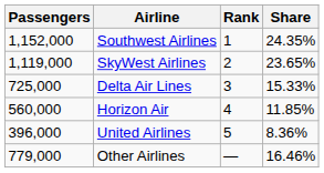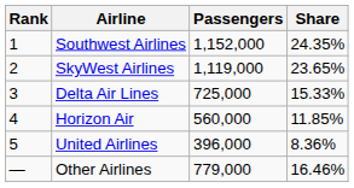 <table class="wikitable sortable" style="font-size: 95%">
 <tr>
+<th>Rank</th>
+<th>Airline</th>
 <th>Passengers</th>
-<th>Airline</th>
-<th>Rank</th>
 <th>Share</th>
 </tr>
 <tr>
+<td>1</td>
+<td><a href='#'>Southwest Airlines</a></td>
 <td>1,152,000</td>
-<td><a href='#'>Southwest Airlines</a></td>
-<td>1</td>
 <td>24.35%</td>
 </tr>
 <tr>
+<td>2</td>
+<td><a href='#'>SkyWest Airlines</a></td>
 <td>1,119,000</td>
-<td><a href='#'>SkyWest Airlines</a></td>
-<td>2</td>
 <td>23.65%</td>
 </tr>
 <tr>
+<td>3</td>
+<td><a href='#'>Delta Air Lines</a></td>
 <td>725,000</td>
-<td><a href='#'>Delta Air Lines</a></td>
-<td>3</td>
 <td>15.33%</td>
 </tr>
 <tr>
+<td>4</td>
+<td><a href='#'>Horizon Air</a></td>
 <td>560,000</td>
-<td><a href='#'>Horizon Air</a></td>
-<td>4</td>
 <td>11.85%</td>
 </tr>
 <tr>
+<td>5</td>
+<td><a href='#'>United Airlines</a></td>
 <td>396,000</td>
-<td><a href='#'>United Airlines</a></td>
-<td>5</td>
 <td>8.36%</td>
 </tr>
 <tr>
+<td>—</td>
+<td>Other Airlines</td>
 <td>779,000</td>
-<td>Other Airlines</td>
-<td>—</td>
 <td>16.46%</td>
 </tr>
 </table>
